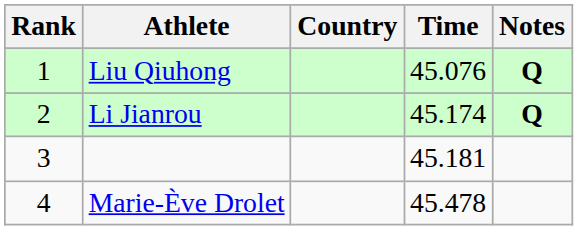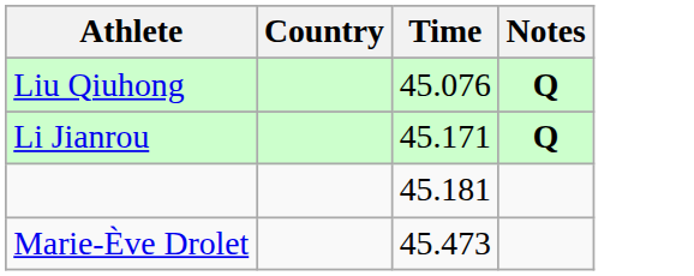 <table class="wikitable sortable" style="text-align:center">
 <tr>
-<th>Rank</th>
 <th>Athlete</th>
 <th>Country</th>
 <th>Time</th>
 <th>Notes</th>
 </tr>
 <tr bgcolor="#ccffcc">
-<td>1</td>
 <td align=left><a href='#'>Liu Qiuhong</a></td>
 <td align=left></td>
 <td>45.076</td>
 <td><strong>Q</strong></td>
 </tr>
 <tr bgcolor="#ccffcc">
-<td>2</td>
 <td align=left><a href='#'>Li Jianrou</a></td>
 <td align=left></td>
-<td>45.174</td>
+<td>45.171</td>
 <td><strong>Q</strong></td>
 </tr>
 <tr>
-<td>3</td>
 <td align=left></td>
 <td align=left></td>
 <td>45.181</td>
 <td></td>
 </tr>
 <tr>
-<td>4</td>
 <td align=left><a href='#'>Marie-Ève Drolet</a></td>
 <td align=left></td>
-<td>45.478</td>
+<td>45.473</td>
 <td></td>
 </tr>
 </table>
